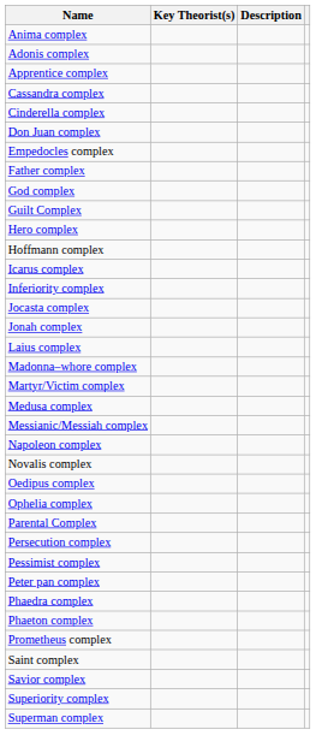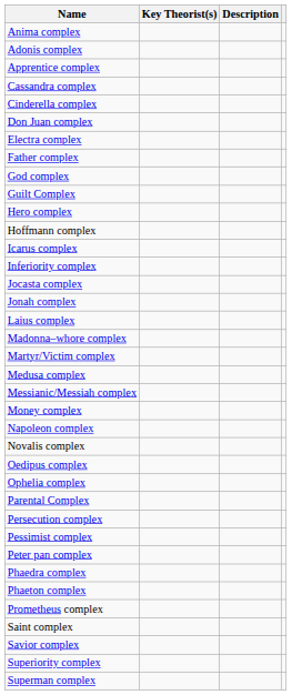 <table class="wikitable">
 <tr>
 <th>Name</th>
 <th>Key Theorist(s)</th>
 <th>Description</th>
 <th></th>
 </tr>
 <tr>
 <td><a href='#'>Anima complex</a></td>
 <td></td>
 <td></td>
 <td></td>
 </tr>
 <tr>
 <td><a href='#'>Adonis complex</a></td>
 <td></td>
 <td></td>
 <td></td>
 </tr>
 <tr>
 <td><a href='#'>Apprentice complex</a></td>
 <td></td>
 <td></td>
 <td></td>
 </tr>
 <tr>
 <td><a href='#'>Cassandra complex</a></td>
 <td></td>
 <td></td>
 <td></td>
 </tr>
 <tr>
 <td><a href='#'>Cinderella complex</a></td>
 <td></td>
 <td></td>
 <td></td>
 </tr>
 <tr>
 <td><a href='#'>Don Juan complex</a></td>
 <td></td>
 <td></td>
 <td></td>
 </tr>
 <tr>
-<td><a href='#'>Empedocles</a> complex</td>
+<td><a href='#'>Electra complex</a></td>
 <td></td>
 <td></td>
 <td></td>
 </tr>
 <tr>
 <td><a href='#'>Father complex</a></td>
 <td></td>
 <td></td>
 <td></td>
 </tr>
 <tr>
 <td><a href='#'>God complex</a></td>
 <td></td>
 <td></td>
 <td></td>
 </tr>
 <tr>
 <td><a href='#'>Guilt Complex</a></td>
 <td></td>
 <td></td>
 <td></td>
 </tr>
 <tr>
 <td><a href='#'>Hero complex</a></td>
 <td></td>
 <td></td>
 <td></td>
 </tr>
 <tr>
 <td>Hoffmann complex</td>
 <td></td>
 <td></td>
 <td></td>
 </tr>
 <tr>
 <td><a href='#'>Icarus complex</a></td>
 <td></td>
 <td></td>
 <td></td>
 </tr>
 <tr>
 <td><a href='#'>Inferiority complex</a></td>
 <td></td>
 <td></td>
 <td></td>
 </tr>
 <tr>
 <td><a href='#'>Jocasta complex</a></td>
 <td></td>
 <td></td>
 <td></td>
 </tr>
 <tr>
 <td><a href='#'>Jonah complex</a></td>
 <td></td>
 <td></td>
 <td></td>
 </tr>
 <tr>
 <td><a href='#'>Laius complex</a></td>
 <td></td>
 <td></td>
 <td></td>
 </tr>
 <tr>
 <td><a href='#'>Madonna–whore complex</a></td>
 <td></td>
 <td></td>
 <td></td>
 </tr>
 <tr>
 <td><a href='#'>Martyr/Victim complex</a></td>
 <td></td>
 <td></td>
 <td></td>
 </tr>
 <tr>
 <td><a href='#'>Medusa complex</a></td>
 <td></td>
 <td></td>
 <td></td>
 </tr>
 <tr>
 <td><a href='#'>Messianic/Messiah complex</a></td>
+<td></td>
+<td></td>
+<td></td>
+</tr>
+<tr>
+<td><a href='#'>Money complex</a></td>
 <td></td>
 <td></td>
 <td></td>
 </tr>
 <tr>
 <td><a href='#'>Napoleon complex</a></td>
 <td></td>
 <td></td>
 <td></td>
 </tr>
 <tr>
 <td>Novalis complex</td>
 <td></td>
 <td></td>
 <td></td>
 </tr>
 <tr>
 <td><a href='#'>Oedipus complex</a></td>
 <td></td>
 <td></td>
 <td></td>
 </tr>
 <tr>
 <td><a href='#'>Ophelia complex</a></td>
 <td></td>
 <td></td>
 <td></td>
 </tr>
 <tr>
 <td><a href='#'>Parental Complex</a></td>
 <td></td>
 <td></td>
 <td></td>
 </tr>
 <tr>
 <td><a href='#'>Persecution complex</a></td>
 <td></td>
 <td></td>
 <td></td>
 </tr>
 <tr>
 <td><a href='#'>Pessimist complex</a></td>
 <td></td>
 <td></td>
 <td></td>
 </tr>
 <tr>
 <td><a href='#'>Peter pan complex</a></td>
 <td></td>
 <td></td>
 <td></td>
 </tr>
 <tr>
 <td><a href='#'>Phaedra complex</a></td>
 <td></td>
 <td></td>
 <td></td>
 </tr>
 <tr>
 <td><a href='#'>Phaeton complex</a></td>
 <td></td>
 <td></td>
 <td></td>
 </tr>
 <tr>
 <td><a href='#'>Prometheus</a> complex</td>
 <td></td>
 <td></td>
 <td></td>
 </tr>
 <tr>
 <td>Saint complex</td>
 <td></td>
 <td></td>
 <td></td>
 </tr>
 <tr>
 <td><a href='#'>Savior complex</a></td>
 <td></td>
 <td></td>
 <td></td>
 </tr>
 <tr>
 <td><a href='#'>Superiority complex</a></td>
 <td></td>
 <td></td>
 <td></td>
 </tr>
 <tr>
 <td><a href='#'>Superman complex</a></td>
 <td></td>
 <td></td>
 <td></td>
 </tr>
 </table>
